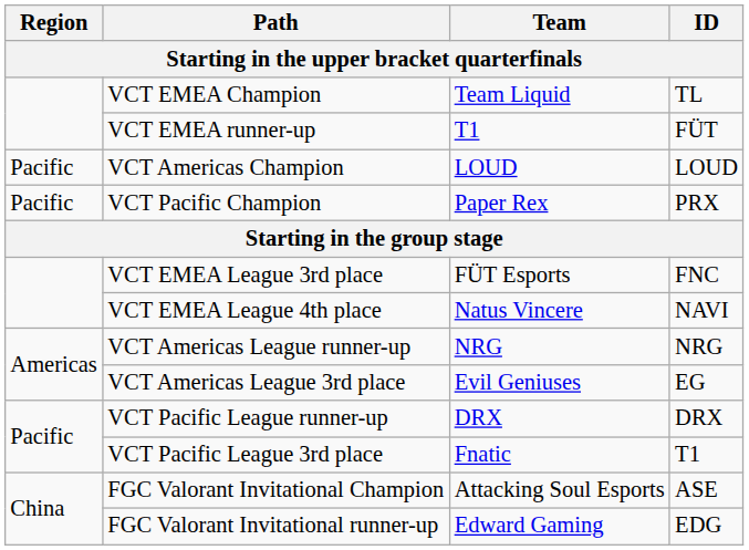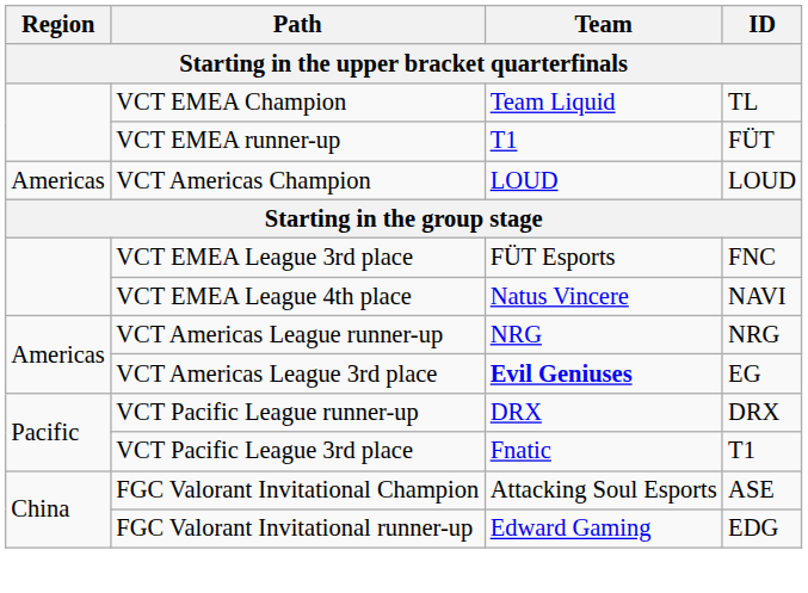 <table class="wikitable" style="white-space:nowrap">
 <tr>
 <th>Region</th>
 <th>Path</th>
 <th>Team</th>
 <th>ID</th>
 </tr>
 <tr>
 <th colspan="4">Starting in the upper bracket quarterfinals</th>
 </tr>
 <tr>
 <td rowspan="2" title="Europe, Middle East, Africa"></td>
 <td>VCT EMEA Champion</td>
 <td><a href='#'>Team Liquid</a></td>
 <td>TL</td>
 </tr>
 <tr>
 <td>VCT EMEA runner-up</td>
 <td><a href='#'>T1</a></td>
 <td>FÜT</td>
 </tr>
 <tr>
-<td title="Asia-Pacific">Pacific</td>
+<td>Americas</td>
 <td>VCT Americas Champion</td>
 <td><a href='#'>LOUD</a></td>
 <td>LOUD</td>
-</tr>
-<tr>
-<td title="Asia-Pacific">Pacific</td>
-<td>VCT Pacific Champion</td>
-<td><a href='#'>Paper Rex</a></td>
-<td>PRX</td>
 </tr>
 <tr>
 <th colspan="4">Starting in the group stage</th>
 </tr>
 <tr>
 <td rowspan="2"></td>
 <td>VCT EMEA League 3rd place</td>
 <td>FÜT Esports</td>
 <td>FNC</td>
 </tr>
 <tr>
 <td>VCT EMEA League 4th place</td>
 <td><a href='#'>Natus Vincere</a></td>
 <td>NAVI</td>
 </tr>
 <tr>
 <td rowspan="2">Americas</td>
 <td>VCT Americas League runner-up</td>
 <td><a href='#'>NRG</a></td>
 <td>NRG</td>
 </tr>
 <tr>
 <td>VCT Americas League 3rd place</td>
-<td><a href='#'>Evil Geniuses</a></td>
+<td><strong><a href='#'>Evil Geniuses</a></strong></td>
 <td>EG</td>
 </tr>
 <tr>
 <td rowspan="2">Pacific</td>
 <td>VCT Pacific League runner-up</td>
 <td><a href='#'>DRX</a></td>
 <td>DRX</td>
 </tr>
 <tr>
 <td>VCT Pacific League 3rd place</td>
 <td><a href='#'>Fnatic</a></td>
 <td>T1</td>
 </tr>
 <tr>
 <td rowspan="2">China</td>
 <td>FGC Valorant Invitational Champion</td>
 <td>Attacking Soul Esports</td>
 <td>ASE</td>
 </tr>
 <tr>
 <td>FGC Valorant Invitational runner-up</td>
 <td><a href='#'>Edward Gaming</a></td>
 <td>EDG</td>
 </tr>
 </table>
